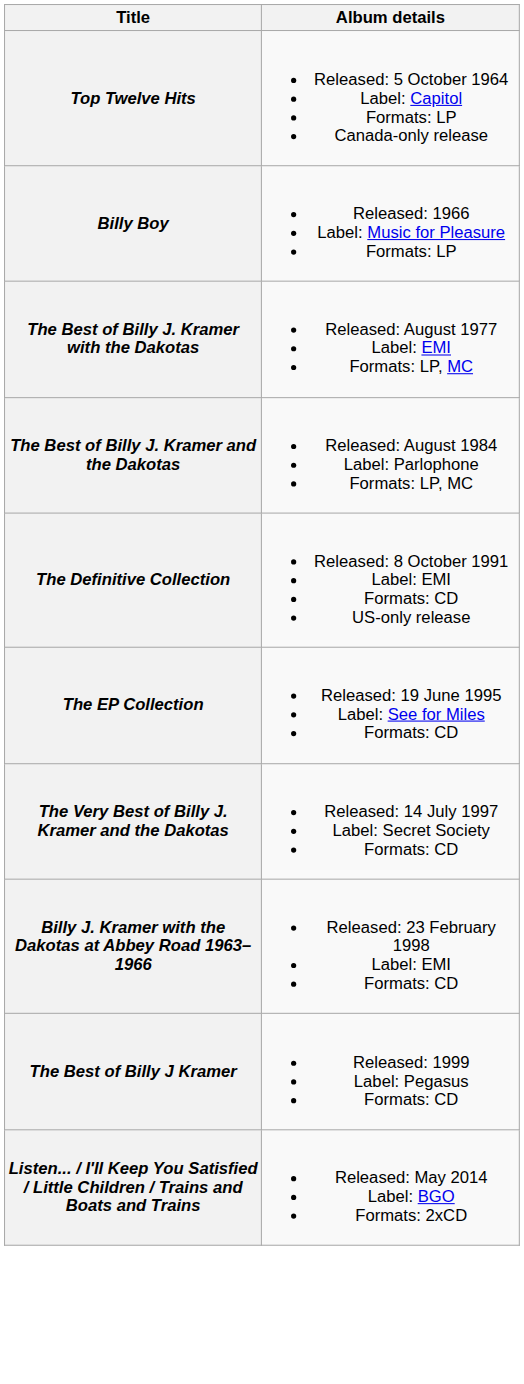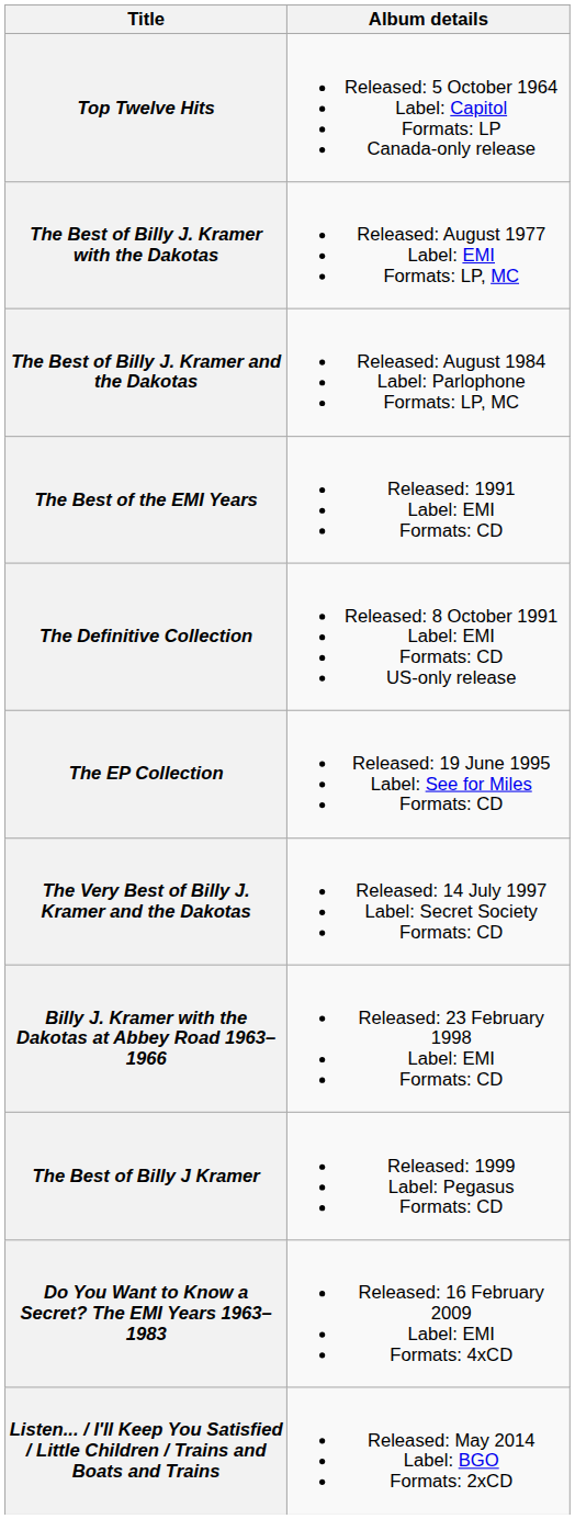 <table class="wikitable plainrowheaders" style="text-align:center;">
 <tr>
 <th scope="col" style="width:15em;">Title</th>
 <th scope="col" style="width:15em;">Album details</th>
 </tr>
 <tr>
 <th scope="row"><em>Top Twelve Hits</em></th>
 <td><br><ul><li>Released: 5 October 1964</li><li>Label: <a href='#'>Capitol</a></li><li>Formats: LP</li><li>Canada-only release</li></ul></td>
 </tr>
 <tr>
-<th scope="row"><em>Billy Boy</em></th>
-<td><br><ul><li>Released: 1966</li><li>Label: <a href='#'>Music for Pleasure</a></li><li>Formats: LP</li></ul></td>
-</tr>
-<tr>
 <th scope="row"><em>The Best of Billy J. Kramer with the Dakotas</em></th>
 <td><br><ul><li>Released: August 1977</li><li>Label: <a href='#'>EMI</a></li><li>Formats: LP, <a href='#'>MC</a></li></ul></td>
 </tr>
 <tr>
 <th scope="row"><em>The Best of Billy J. Kramer and the Dakotas</em></th>
 <td><br><ul><li>Released: August 1984</li><li>Label: Parlophone</li><li>Formats: LP, MC</li></ul></td>
+</tr>
+<tr>
+<th scope="row"><em>The Best of the EMI Years</em></th>
+<td><br><ul><li>Released: 1991</li><li>Label: EMI</li><li>Formats: CD</li></ul></td>
 </tr>
 <tr>
 <th scope="row"><em>The Definitive Collection</em></th>
 <td><br><ul><li>Released: 8 October 1991</li><li>Label: EMI</li><li>Formats: CD</li><li>US-only release</li></ul></td>
 </tr>
 <tr>
 <th scope="row"><em>The EP Collection</em></th>
 <td><br><ul><li>Released: 19 June 1995</li><li>Label: <a href='#'>See for Miles</a></li><li>Formats: CD</li></ul></td>
 </tr>
 <tr>
 <th scope="row"><em>The Very Best of Billy J. Kramer and the Dakotas</em></th>
 <td><br><ul><li>Released: 14 July 1997</li><li>Label: Secret Society</li><li>Formats: CD</li></ul></td>
 </tr>
 <tr>
 <th scope="row"><em>Billy J. Kramer with the Dakotas at Abbey Road 1963–1966</em></th>
 <td><br><ul><li>Released: 23 February 1998</li><li>Label: EMI</li><li>Formats: CD</li></ul></td>
 </tr>
 <tr>
 <th scope="row"><em>The Best of Billy J Kramer</em></th>
 <td><br><ul><li>Released: 1999</li><li>Label: Pegasus</li><li>Formats: CD</li></ul></td>
 </tr>
 <tr>
+<th scope="row"><em>Do You Want to Know a Secret? The EMI Years 1963–1983</em></th>
+<td><br><ul><li>Released: 16 February 2009</li><li>Label: EMI</li><li>Formats: 4xCD</li></ul></td>
+</tr>
+<tr>
 <th scope="row"><em>Listen... / I'll Keep You Satisfied / Little Children / Trains and Boats and Trains</em></th>
 <td><br><ul><li>Released: May 2014</li><li>Label: <a href='#'>BGO</a></li><li>Formats: 2xCD</li></ul></td>
 </tr>
 </table>
